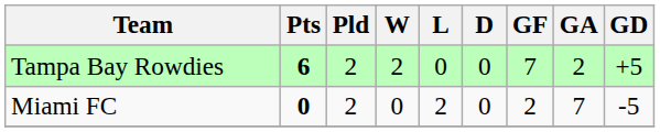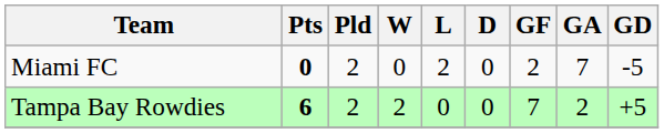 <table class="wikitable" style="text-align: center;">
 <tr>
 <th style="width:165px;">Team</th>
 <th width="20">Pts</th>
 <th width="20">Pld</th>
 <th width="20">W</th>
 <th width="20">L</th>
 <th width="20">D</th>
 <th width="20">GF</th>
 <th width="20">GA</th>
 <th width="20">GD</th>
+</tr>
+<tr>
+<td style="text-align:left;">Miami FC</td>
+<td><strong>0</strong></td>
+<td>2</td>
+<td>0</td>
+<td>2</td>
+<td>0</td>
+<td>2</td>
+<td>7</td>
+<td>-5</td>
 </tr>
 <tr style="background:#bfb;">
 <td style="text-align:left;">Tampa Bay Rowdies</td>
 <td><strong>6</strong></td>
 <td>2</td>
 <td>2</td>
 <td>0</td>
 <td>0</td>
 <td>7</td>
 <td>2</td>
 <td>+5</td>
 </tr>
 <tr>
-<td style="text-align:left;">Miami FC</td>
-<td><strong>0</strong></td>
-<td>2</td>
-<td>0</td>
-<td>2</td>
-<td>0</td>
-<td>2</td>
-<td>7</td>
-<td>-5</td>
-</tr>
-<tr>
 </tr>
 </table>
